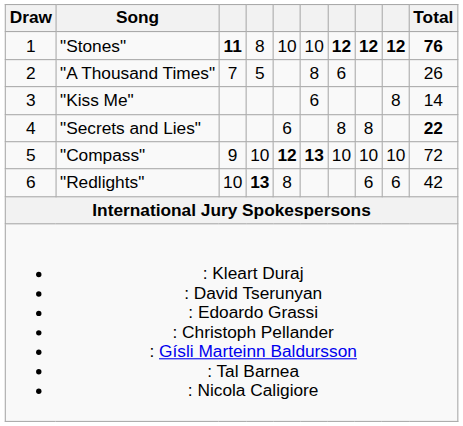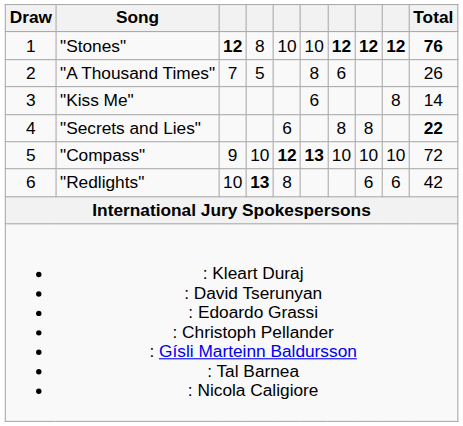 <table class="wikitable collapsible" style="margin: 1em auto 1em auto; text-align:center;">
 <tr>
 <th>Draw</th>
 <th>Song</th>
 <th></th>
 <th></th>
 <th></th>
 <th></th>
 <th></th>
 <th></th>
 <th></th>
 <th>Total</th>
 </tr>
 <tr>
 <td>1</td>
 <td align="left">"Stones"</td>
-<td><strong>11</strong></td>
+<td><strong>12</strong></td>
 <td>8</td>
 <td>10</td>
 <td>10</td>
 <td><strong>12</strong></td>
 <td><strong>12</strong></td>
 <td><strong>12</strong></td>
 <td><strong>76</strong></td>
 </tr>
 <tr>
 <td>2</td>
 <td align="left">"A Thousand Times"</td>
 <td>7</td>
 <td>5</td>
 <td></td>
 <td>8</td>
 <td>6</td>
 <td></td>
 <td></td>
 <td>26</td>
 </tr>
 <tr>
 <td>3</td>
 <td align="left">"Kiss Me"</td>
 <td></td>
 <td></td>
 <td></td>
 <td>6</td>
 <td></td>
 <td></td>
 <td>8</td>
 <td>14</td>
 </tr>
 <tr>
 <td>4</td>
 <td align="left">"Secrets and Lies"</td>
 <td></td>
 <td></td>
 <td>6</td>
 <td></td>
 <td>8</td>
 <td>8</td>
 <td></td>
 <td><strong>22</strong></td>
 </tr>
 <tr>
 <td>5</td>
 <td align="left">"Compass"</td>
 <td>9</td>
 <td>10</td>
 <td><strong>12</strong></td>
 <td><strong>13</strong></td>
 <td>10</td>
 <td>10</td>
 <td>10</td>
 <td>72</td>
 </tr>
 <tr>
 <td>6</td>
 <td align="left">"Redlights"</td>
 <td>10</td>
 <td><strong>13</strong></td>
 <td>8</td>
 <td></td>
 <td></td>
 <td>6</td>
 <td>6</td>
 <td>42</td>
 </tr>
 <tr>
 <th colspan="10">International Jury Spokespersons</th>
 </tr>
 <tr>
 <td colspan="10"><br><ul><li>: Kleart Duraj</li><li>: David Tserunyan</li><li>: Edoardo Grassi</li><li>: Christoph Pellander</li><li>: <a href='#'>Gísli Marteinn Baldursson</a></li><li>: Tal Barnea</li><li>: Nicola Caligiore</li></ul></td>
 </tr>
 </table>
